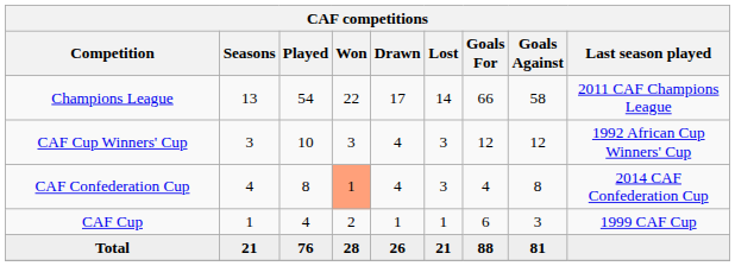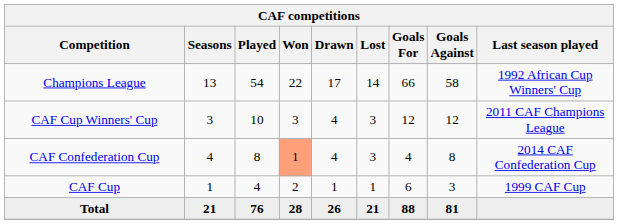 <table class="wikitable" style="font-size:95%; text-align: center;">
 <tr>
 <th colspan="9">CAF competitions</th>
 </tr>
 <tr>
 <th width="200">Competition</th>
 <th width="30">Seasons</th>
 <th width="30">Played</th>
 <th width="30">Won</th>
 <th width="30">Drawn</th>
 <th width="30">Lost</th>
 <th width="30">Goals For</th>
 <th width="30">Goals Against</th>
 <th width="150">Last season played</th>
 </tr>
 <tr>
 <td><a href='#'>Champions League</a></td>
 <td>13</td>
 <td>54</td>
 <td>22</td>
 <td>17</td>
 <td>14</td>
 <td>66</td>
 <td>58</td>
-<td><a href='#'>2011 CAF Champions League</a></td>
+<td><a href='#'>1992 African Cup Winners' Cup</a></td>
 </tr>
 <tr>
 <td><a href='#'>CAF Cup Winners' Cup</a></td>
 <td>3</td>
 <td>10</td>
 <td>3</td>
 <td>4</td>
 <td>3</td>
 <td>12</td>
 <td>12</td>
-<td><a href='#'>1992 African Cup Winners' Cup</a></td>
+<td><a href='#'>2011 CAF Champions League</a></td>
 </tr>
 <tr>
 <td><a href='#'>CAF Confederation Cup</a></td>
 <td>4</td>
 <td>8</td>
 <td style="background: lightsalmon;">1</td>
 <td>4</td>
 <td>3</td>
 <td>4</td>
 <td>8</td>
 <td><a href='#'>2014 CAF Confederation Cup</a></td>
 </tr>
 <tr>
 <td><a href='#'>CAF Cup</a></td>
 <td>1</td>
 <td>4</td>
 <td>2</td>
 <td>1</td>
 <td>1</td>
 <td>6</td>
 <td>3</td>
 <td><a href='#'>1999 CAF Cup</a></td>
 </tr>
 <tr bgcolor=#EEEEEE>
 <td><strong>Total</strong></td>
 <td><strong>21</strong></td>
 <td><strong>76</strong></td>
 <td><strong>28</strong></td>
 <td><strong>26</strong></td>
 <td><strong>21</strong></td>
 <td><strong>88</strong></td>
 <td><strong>81</strong></td>
 <td></td>
 </tr>
 <tr>
 </tr>
 </table>
